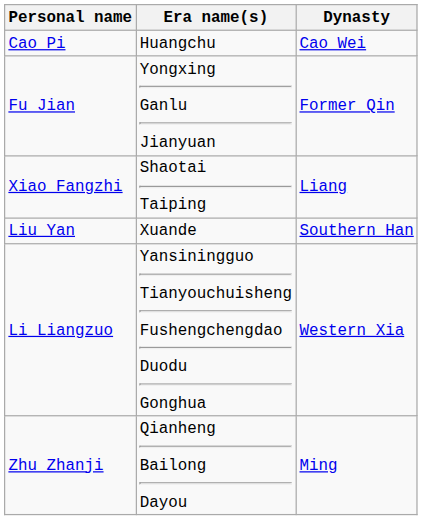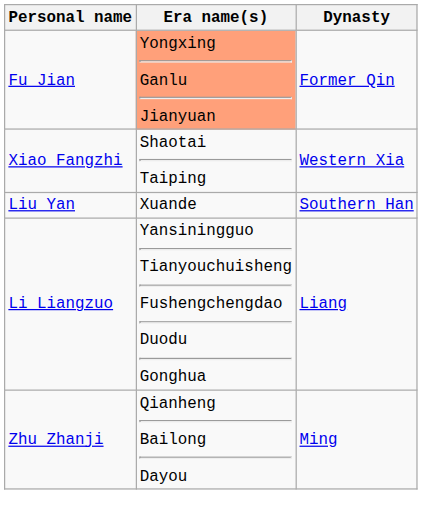 <table class="wikitable">
 <tr>
 <th>Personal name<br></th>
 <th>Era name(s)</th>
 <th>Dynasty</th>
 </tr>
 <tr>
-<td><a href='#'>Cao Pi</a><br></td>
-<td>Huangchu<br></td>
-<td><a href='#'>Cao Wei</a></td>
-</tr>
-<tr>
 <td><a href='#'>Fu Jian</a><br></td>
-<td>Yongxing<br><hr>Ganlu<br><hr>Jianyuan<br></td>
+<td style="background: lightsalmon;">Yongxing<br><hr>Ganlu<br><hr>Jianyuan<br></td>
 <td><a href='#'>Former Qin</a></td>
 </tr>
 <tr>
 <td><a href='#'>Xiao Fangzhi</a><br></td>
 <td>Shaotai<br><hr>Taiping<br></td>
-<td><a href='#'>Liang</a></td>
+<td><a href='#'>Western Xia</a></td>
 </tr>
 <tr>
 <td><a href='#'>Liu Yan</a><br></td>
 <td>Xuande<br></td>
 <td><a href='#'>Southern Han</a></td>
 </tr>
 <tr>
 <td><a href='#'>Li Liangzuo</a><br></td>
 <td>Yansiningguo<br><hr>Tianyouchuisheng<br><hr>Fushengchengdao<br><hr>Duodu<br><hr>Gonghua<br></td>
-<td><a href='#'>Western Xia</a></td>
+<td><a href='#'>Liang</a></td>
 </tr>
 <tr>
 <td><a href='#'>Zhu Zhanji</a><br></td>
 <td>Qianheng<br><hr>Bailong<br><hr>Dayou<br></td>
 <td><a href='#'>Ming</a></td>
 </tr>
 </table>
